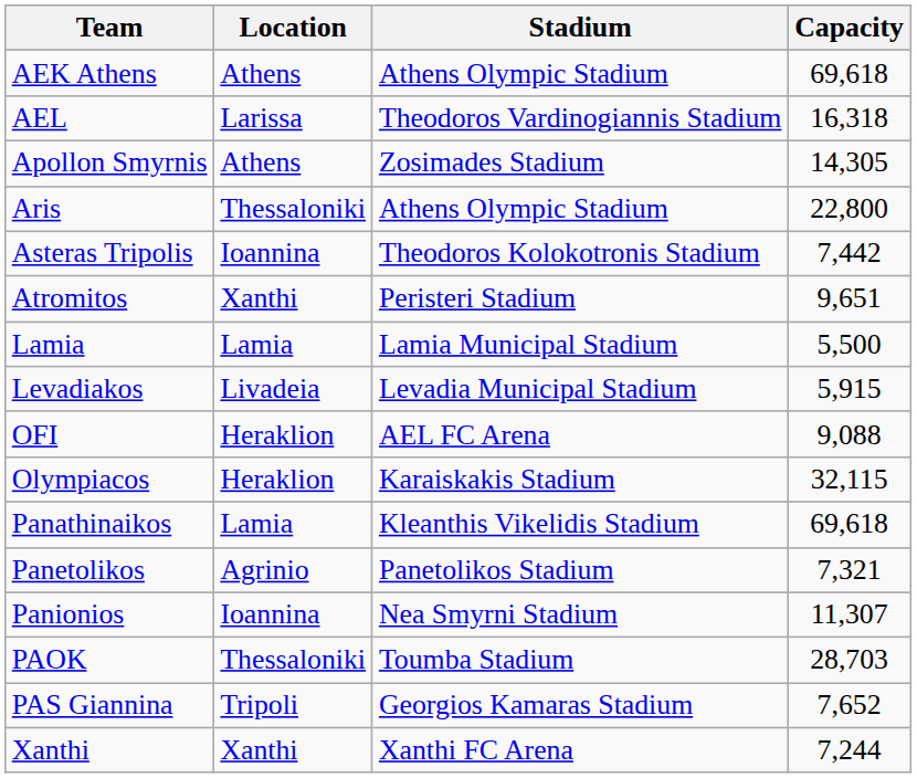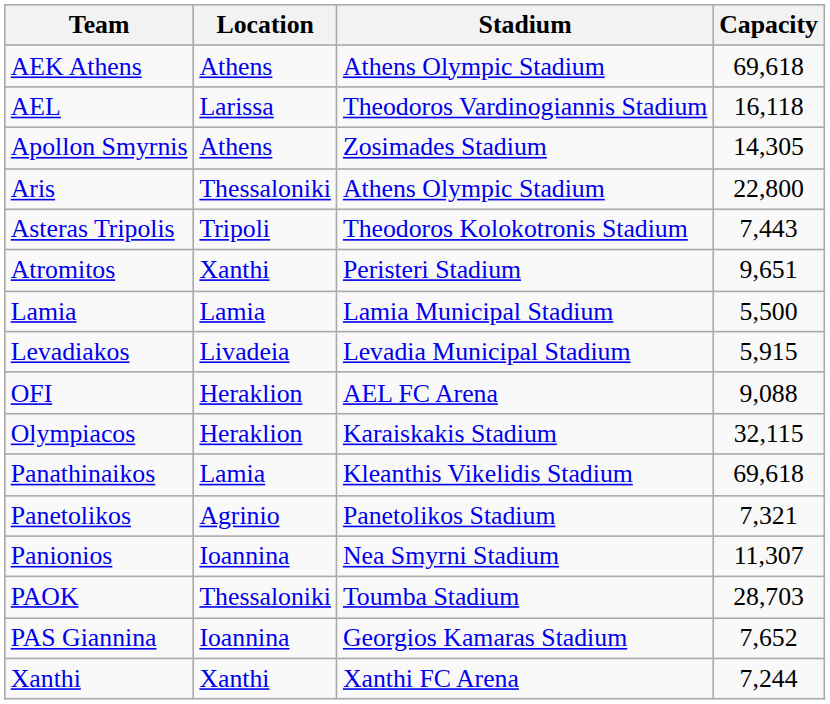 <table class="wikitable sortable">
 <tr>
 <th>Team</th>
 <th>Location</th>
 <th>Stadium</th>
 <th>Capacity</th>
 </tr>
 <tr>
 <td align=left><a href='#'>AEK Athens</a></td>
 <td><a href='#'>Athens</a></td>
 <td><a href='#'>Athens Olympic Stadium</a></td>
 <td align="center">69,618</td>
 </tr>
 <tr>
 <td align=left><a href='#'>AEL</a></td>
 <td><a href='#'>Larissa</a></td>
 <td><a href='#'>Theodoros Vardinogiannis Stadium</a></td>
-<td align="center">16,318</td>
+<td align="center">16,118</td>
 </tr>
 <tr>
 <td align=left><a href='#'>Apollon Smyrnis</a></td>
 <td><a href='#'>Athens</a></td>
 <td><a href='#'>Zosimades Stadium</a></td>
 <td align="center">14,305</td>
 </tr>
 <tr>
 <td align=left><a href='#'>Aris</a></td>
 <td><a href='#'>Thessaloniki</a></td>
 <td><a href='#'>Athens Olympic Stadium</a></td>
 <td align="center">22,800</td>
 </tr>
 <tr>
 <td align=left><a href='#'>Asteras Tripolis</a></td>
-<td><a href='#'>Ioannina</a></td>
+<td><a href='#'>Tripoli</a></td>
 <td><a href='#'>Theodoros Kolokotronis Stadium</a></td>
-<td align="center">7,442</td>
+<td align="center">7,443</td>
 </tr>
 <tr>
 <td align=left><a href='#'>Atromitos</a></td>
 <td><a href='#'>Xanthi</a></td>
 <td><a href='#'>Peristeri Stadium</a></td>
 <td align="center">9,651</td>
 </tr>
 <tr>
 <td align=left><a href='#'>Lamia</a></td>
 <td><a href='#'>Lamia</a></td>
 <td><a href='#'>Lamia Municipal Stadium</a></td>
 <td align="center">5,500</td>
 </tr>
 <tr>
 <td align=left><a href='#'>Levadiakos</a></td>
 <td><a href='#'>Livadeia</a></td>
 <td><a href='#'>Levadia Municipal Stadium</a></td>
 <td align="center">5,915</td>
 </tr>
 <tr>
 <td align=left><a href='#'>OFI</a></td>
 <td><a href='#'>Heraklion</a></td>
 <td><a href='#'>AEL FC Arena</a></td>
 <td align="center">9,088</td>
 </tr>
 <tr>
 <td align=left><a href='#'>Olympiacos</a></td>
 <td><a href='#'>Heraklion</a></td>
 <td><a href='#'>Karaiskakis Stadium</a></td>
 <td align="center">32,115</td>
 </tr>
 <tr>
 <td align=left><a href='#'>Panathinaikos</a></td>
 <td><a href='#'>Lamia</a></td>
 <td><a href='#'>Kleanthis Vikelidis Stadium</a></td>
 <td align="center">69,618</td>
 </tr>
 <tr>
 <td align=left><a href='#'>Panetolikos</a></td>
 <td><a href='#'>Agrinio</a></td>
 <td><a href='#'>Panetolikos Stadium</a></td>
 <td align="center">7,321</td>
 </tr>
 <tr>
 <td align=left><a href='#'>Panionios</a></td>
 <td><a href='#'>Ioannina</a></td>
 <td><a href='#'>Nea Smyrni Stadium</a></td>
 <td align="center">11,307</td>
 </tr>
 <tr>
 <td align=left><a href='#'>PAOK</a></td>
 <td><a href='#'>Thessaloniki</a></td>
 <td><a href='#'>Toumba Stadium</a></td>
 <td align="center">28,703</td>
 </tr>
 <tr>
 <td align=left><a href='#'>PAS Giannina</a></td>
-<td><a href='#'>Tripoli</a></td>
+<td><a href='#'>Ioannina</a></td>
 <td><a href='#'>Georgios Kamaras Stadium</a></td>
 <td align="center">7,652</td>
 </tr>
 <tr>
 <td align=left><a href='#'>Xanthi</a></td>
 <td><a href='#'>Xanthi</a></td>
 <td><a href='#'>Xanthi FC Arena</a></td>
 <td align="center">7,244</td>
 </tr>
 </table>
